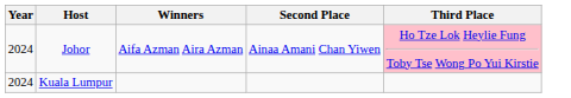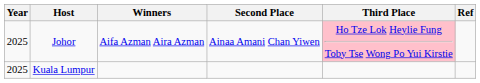 <table class="wikitable" style="text-align:center;">
 <tr>
 <th>Year</th>
 <th>Host</th>
 <th>Winners</th>
 <th>Second Place</th>
 <th>Third Place</th>
+<th>Ref</th>
 </tr>
 <tr>
-<td>2024</td>
+<td>2025</td>
 <td><a href='#'>Johor</a> </td>
 <td> <a href='#'>Aifa Azman</a> <a href='#'>Aira Azman</a></td>
 <td> <a href='#'>Ainaa Amani</a> <a href='#'>Chan Yiwen</a></td>
 <td style="background: pink;"> <a href='#'>Ho Tze Lok</a> <a href='#'>Heylie Fung</a> <hr>  <a href='#'>Toby Tse</a> <a href='#'>Wong Po Yui Kirstie</a></td>
+<td></td>
 </tr>
 <tr>
-<td>2024</td>
+<td>2025</td>
 <td><a href='#'>Kuala Lumpur</a> </td>
+<td></td>
 <td></td>
 <td></td>
 <td></td>
 </tr>
 </table>
